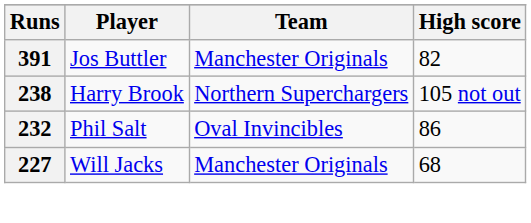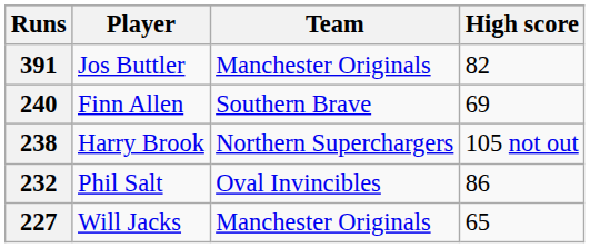 <table class="wikitable" style="max-width:30em;">
 <tr>
 </tr>
 <tr>
 <th>Runs</th>
 <th>Player</th>
 <th>Team</th>
 <th>High score</th>
 </tr>
 <tr>
 <th>391</th>
 <td><a href='#'>Jos Buttler</a></td>
 <td><a href='#'>Manchester Originals</a></td>
 <td>82</td>
+</tr>
+<tr>
+<th>240</th>
+<td><a href='#'>Finn Allen</a></td>
+<td><a href='#'>Southern Brave</a></td>
+<td>69</td>
 </tr>
 <tr>
 <th>238</th>
 <td><a href='#'>Harry Brook</a></td>
 <td><a href='#'>Northern Superchargers</a></td>
 <td>105 <a href='#'>not out</a></td>
 </tr>
 <tr>
 <th>232</th>
 <td><a href='#'>Phil Salt</a></td>
 <td><a href='#'>Oval Invincibles</a></td>
 <td>86</td>
 </tr>
 <tr>
 <th>227</th>
 <td><a href='#'>Will Jacks</a></td>
 <td><a href='#'>Manchester Originals</a></td>
-<td>68</td>
+<td>65</td>
 </tr>
 </table>
